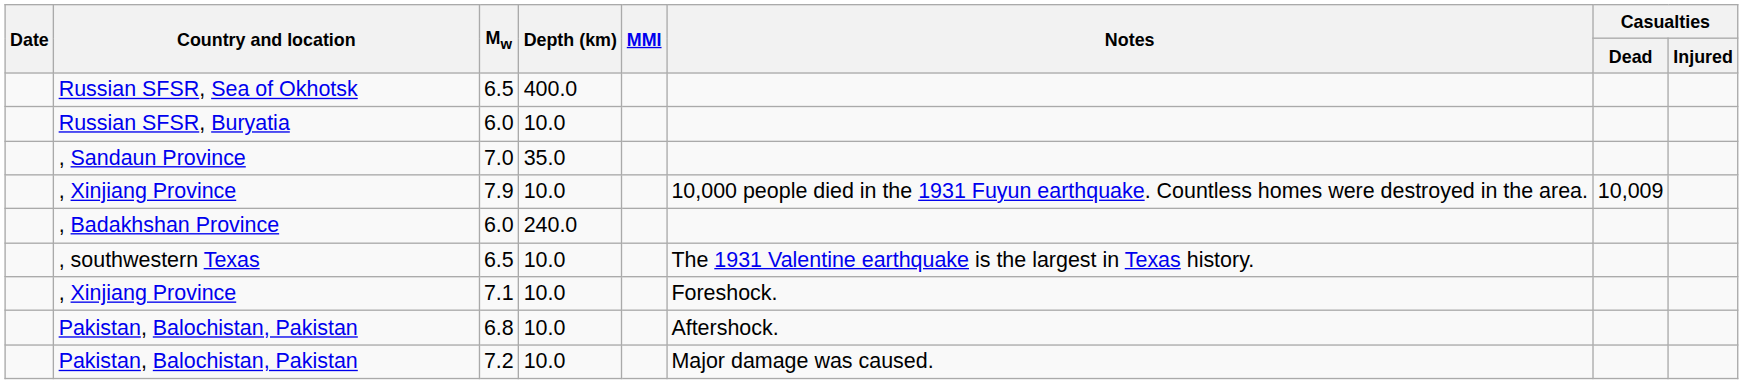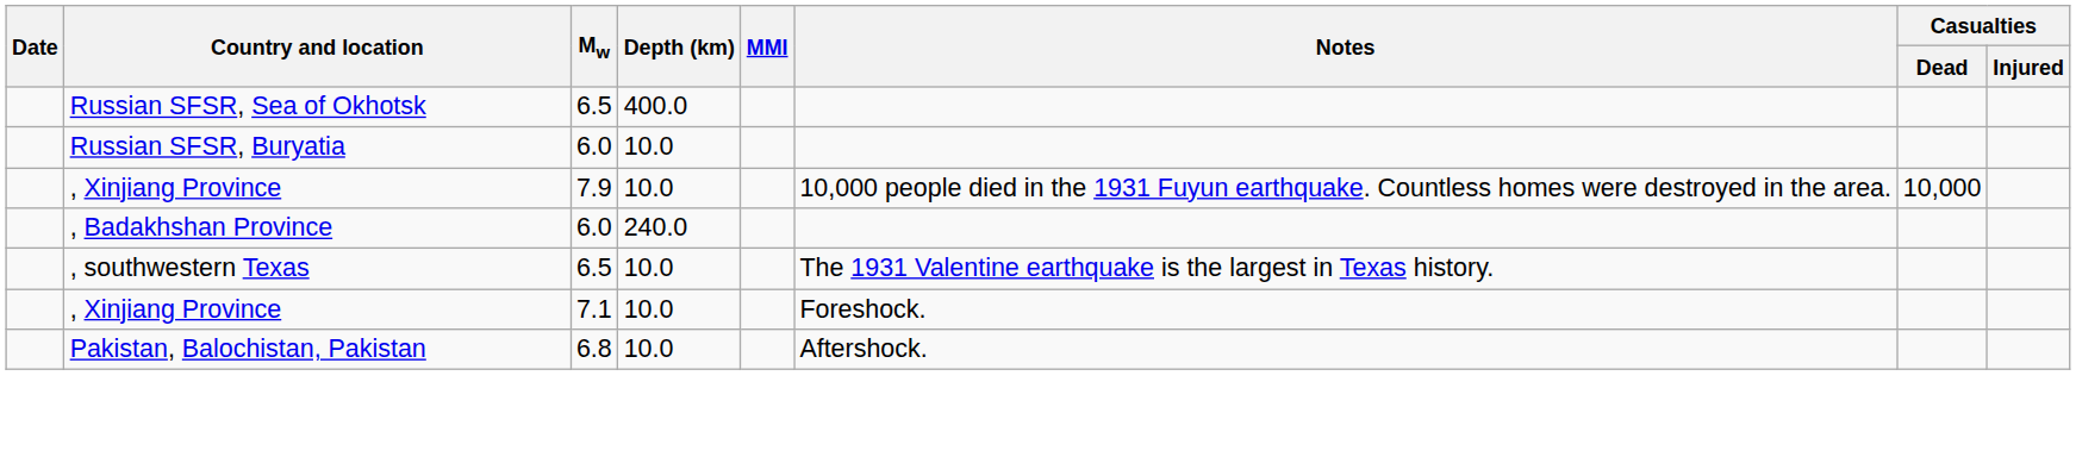 <table class="wikitable sortable sort-under" style="border:1px black; margin-left:1em;">
 <tr>
 <th rowspan="2"><small>Date</small></th>
 <th rowspan="2" style="width: 310px"><small>Country and location</small></th>
 <th rowspan="2"><small>M<sub>w</sub></small></th>
 <th rowspan="2"><small>Depth (km)</small></th>
 <th rowspan="2"><small><a href='#'>MMI</a></small></th>
 <th rowspan="2" class="unsortable"><small>Notes</small></th>
 <th colspan="2"><small>Casualties</small></th>
 </tr>
 <tr>
 <th><small>Dead</small></th>
 <th><small>Injured</small></th>
 </tr>
 <tr>
 <td></td>
 <td> <a href='#'>Russian SFSR</a>, <a href='#'>Sea of Okhotsk</a></td>
 <td>6.5</td>
 <td>400.0</td>
 <td></td>
 <td></td>
 <td></td>
 <td></td>
 </tr>
 <tr>
 <td></td>
 <td> <a href='#'>Russian SFSR</a>, <a href='#'>Buryatia</a></td>
 <td>6.0</td>
 <td>10.0</td>
 <td></td>
 <td></td>
 <td></td>
 <td></td>
 </tr>
 <tr>
 <td></td>
-<td>, <a href='#'>Sandaun Province</a></td>
-<td>7.0</td>
-<td>35.0</td>
-<td></td>
-<td></td>
-<td></td>
-<td></td>
-</tr>
-<tr>
-<td></td>
 <td>, <a href='#'>Xinjiang Province</a></td>
 <td>7.9</td>
 <td>10.0</td>
 <td></td>
 <td>10,000 people died in the <a href='#'>1931 Fuyun earthquake</a>. Countless homes were destroyed in the area.</td>
-<td>10,009</td>
+<td>10,000</td>
 <td></td>
 </tr>
 <tr>
 <td></td>
 <td>, <a href='#'>Badakhshan Province</a></td>
 <td>6.0</td>
 <td>240.0</td>
 <td></td>
 <td></td>
 <td></td>
 <td></td>
 </tr>
 <tr>
 <td></td>
 <td>, southwestern <a href='#'>Texas</a></td>
 <td>6.5</td>
 <td>10.0</td>
 <td></td>
 <td>The <a href='#'>1931 Valentine earthquake</a> is the largest in <a href='#'>Texas</a> history.</td>
 <td></td>
 <td></td>
 </tr>
 <tr>
 <td></td>
 <td>, <a href='#'>Xinjiang Province</a></td>
 <td>7.1</td>
 <td>10.0</td>
 <td></td>
 <td>Foreshock.</td>
 <td></td>
 <td></td>
 </tr>
 <tr>
 <td></td>
 <td> <a href='#'>Pakistan</a>, <a href='#'>Balochistan, Pakistan</a></td>
 <td>6.8</td>
 <td>10.0</td>
 <td></td>
 <td>Aftershock.</td>
 <td></td>
 <td></td>
 </tr>
-<tr>
-<td></td>
-<td> <a href='#'>Pakistan</a>, <a href='#'>Balochistan, Pakistan</a></td>
-<td>7.2</td>
-<td>10.0</td>
-<td></td>
-<td>Major damage was caused.</td>
-<td></td>
-<td></td>
-</tr>
 </table>
